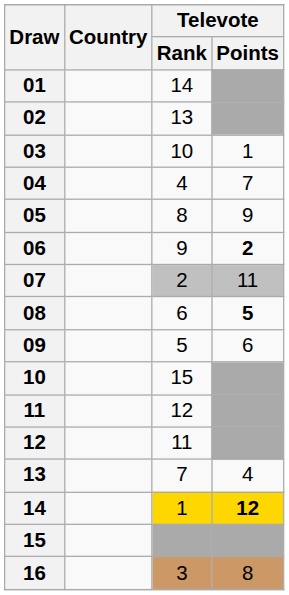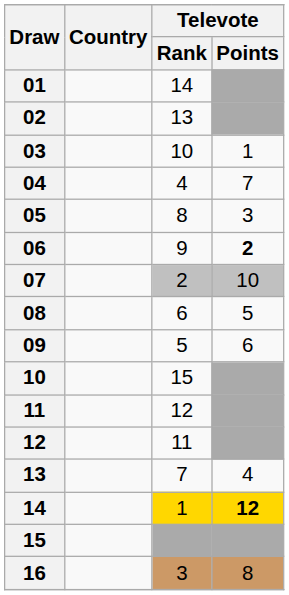 <table class="sortable wikitable collapsible plainrowheaders" style="text-align:center;">
 <tr>
 </tr>
 <tr>
 <th scope="col" rowspan="2">Draw</th>
 <th scope="col" rowspan="2">Country</th>
 <th scope="col" colspan="2">Televote</th>
 </tr>
 <tr>
 <th scope="col">Rank</th>
 <th scope="col" class="unsortable">Points</th>
 </tr>
 <tr>
 <th scope="row" style="text-align:center;">01</th>
 <td style="text-align:left;"></td>
 <td>14</td>
 <td style="background:#AAAAAA;"></td>
 </tr>
 <tr>
 <th scope="row" style="text-align:center;">02</th>
 <td style="text-align:left;"></td>
 <td>13</td>
 <td style="background:#AAAAAA;"></td>
 </tr>
 <tr>
 <th scope="row" style="text-align:center;">03</th>
 <td style="text-align:left;"></td>
 <td>10</td>
 <td>1</td>
 </tr>
 <tr>
 <th scope="row" style="text-align:center;">04</th>
 <td style="text-align:left;"></td>
 <td>4</td>
 <td>7</td>
 </tr>
 <tr>
 <th scope="row" style="text-align:center;">05</th>
 <td style="text-align:left;"></td>
 <td>8</td>
-<td>9</td>
+<td>3</td>
 </tr>
 <tr>
 <th scope="row" style="text-align:center;">06</th>
 <td style="text-align:left;"></td>
 <td>9</td>
 <td><strong>2</strong></td>
 </tr>
 <tr>
 <th scope="row" style="text-align:center;">07</th>
 <td style="text-align:left;"></td>
 <td style="background:silver;">2</td>
-<td style="background:silver;">11</td>
+<td style="background:silver;">10</td>
 </tr>
 <tr>
 <th scope="row" style="text-align:center;">08</th>
 <td style="text-align:left;"></td>
 <td>6</td>
-<td><strong>5</strong></td>
+<td>5</td>
 </tr>
 <tr>
 <th scope="row" style="text-align:center;">09</th>
 <td style="text-align:left;"></td>
 <td>5</td>
 <td>6</td>
 </tr>
 <tr>
 <th scope="row" style="text-align:center;">10</th>
 <td style="text-align:left;"></td>
 <td>15</td>
 <td style="background:#AAAAAA;"></td>
 </tr>
 <tr>
 <th scope="row" style="text-align:center;">11</th>
 <td style="text-align:left;"></td>
 <td>12</td>
 <td style="background:#AAAAAA;"></td>
 </tr>
 <tr>
 <th scope="row" style="text-align:center;">12</th>
 <td style="text-align:left;"></td>
 <td>11</td>
 <td style="background:#AAAAAA;"></td>
 </tr>
 <tr>
 <th scope="row" style="text-align:center;">13</th>
 <td style="text-align:left;"></td>
 <td>7</td>
 <td>4</td>
 </tr>
 <tr>
 <th scope="row" style="text-align:center;">14</th>
 <td style="text-align:left;"></td>
 <td style="background:gold;">1</td>
 <td style="background:gold;"><strong>12</strong></td>
 </tr>
 <tr class=sortbottom>
 <th scope="row" style="text-align:center;">15</th>
 <td style="text-align:left;"></td>
 <td style="background:#AAAAAA;"></td>
 <td style="background:#AAAAAA;"></td>
 </tr>
 <tr>
 <th scope="row" style="text-align:center;">16</th>
 <td style="text-align:left;"></td>
 <td style="background:#CC9966;">3</td>
 <td style="background:#CC9966;">8</td>
 </tr>
 <tr>
 </tr>
 </table>
